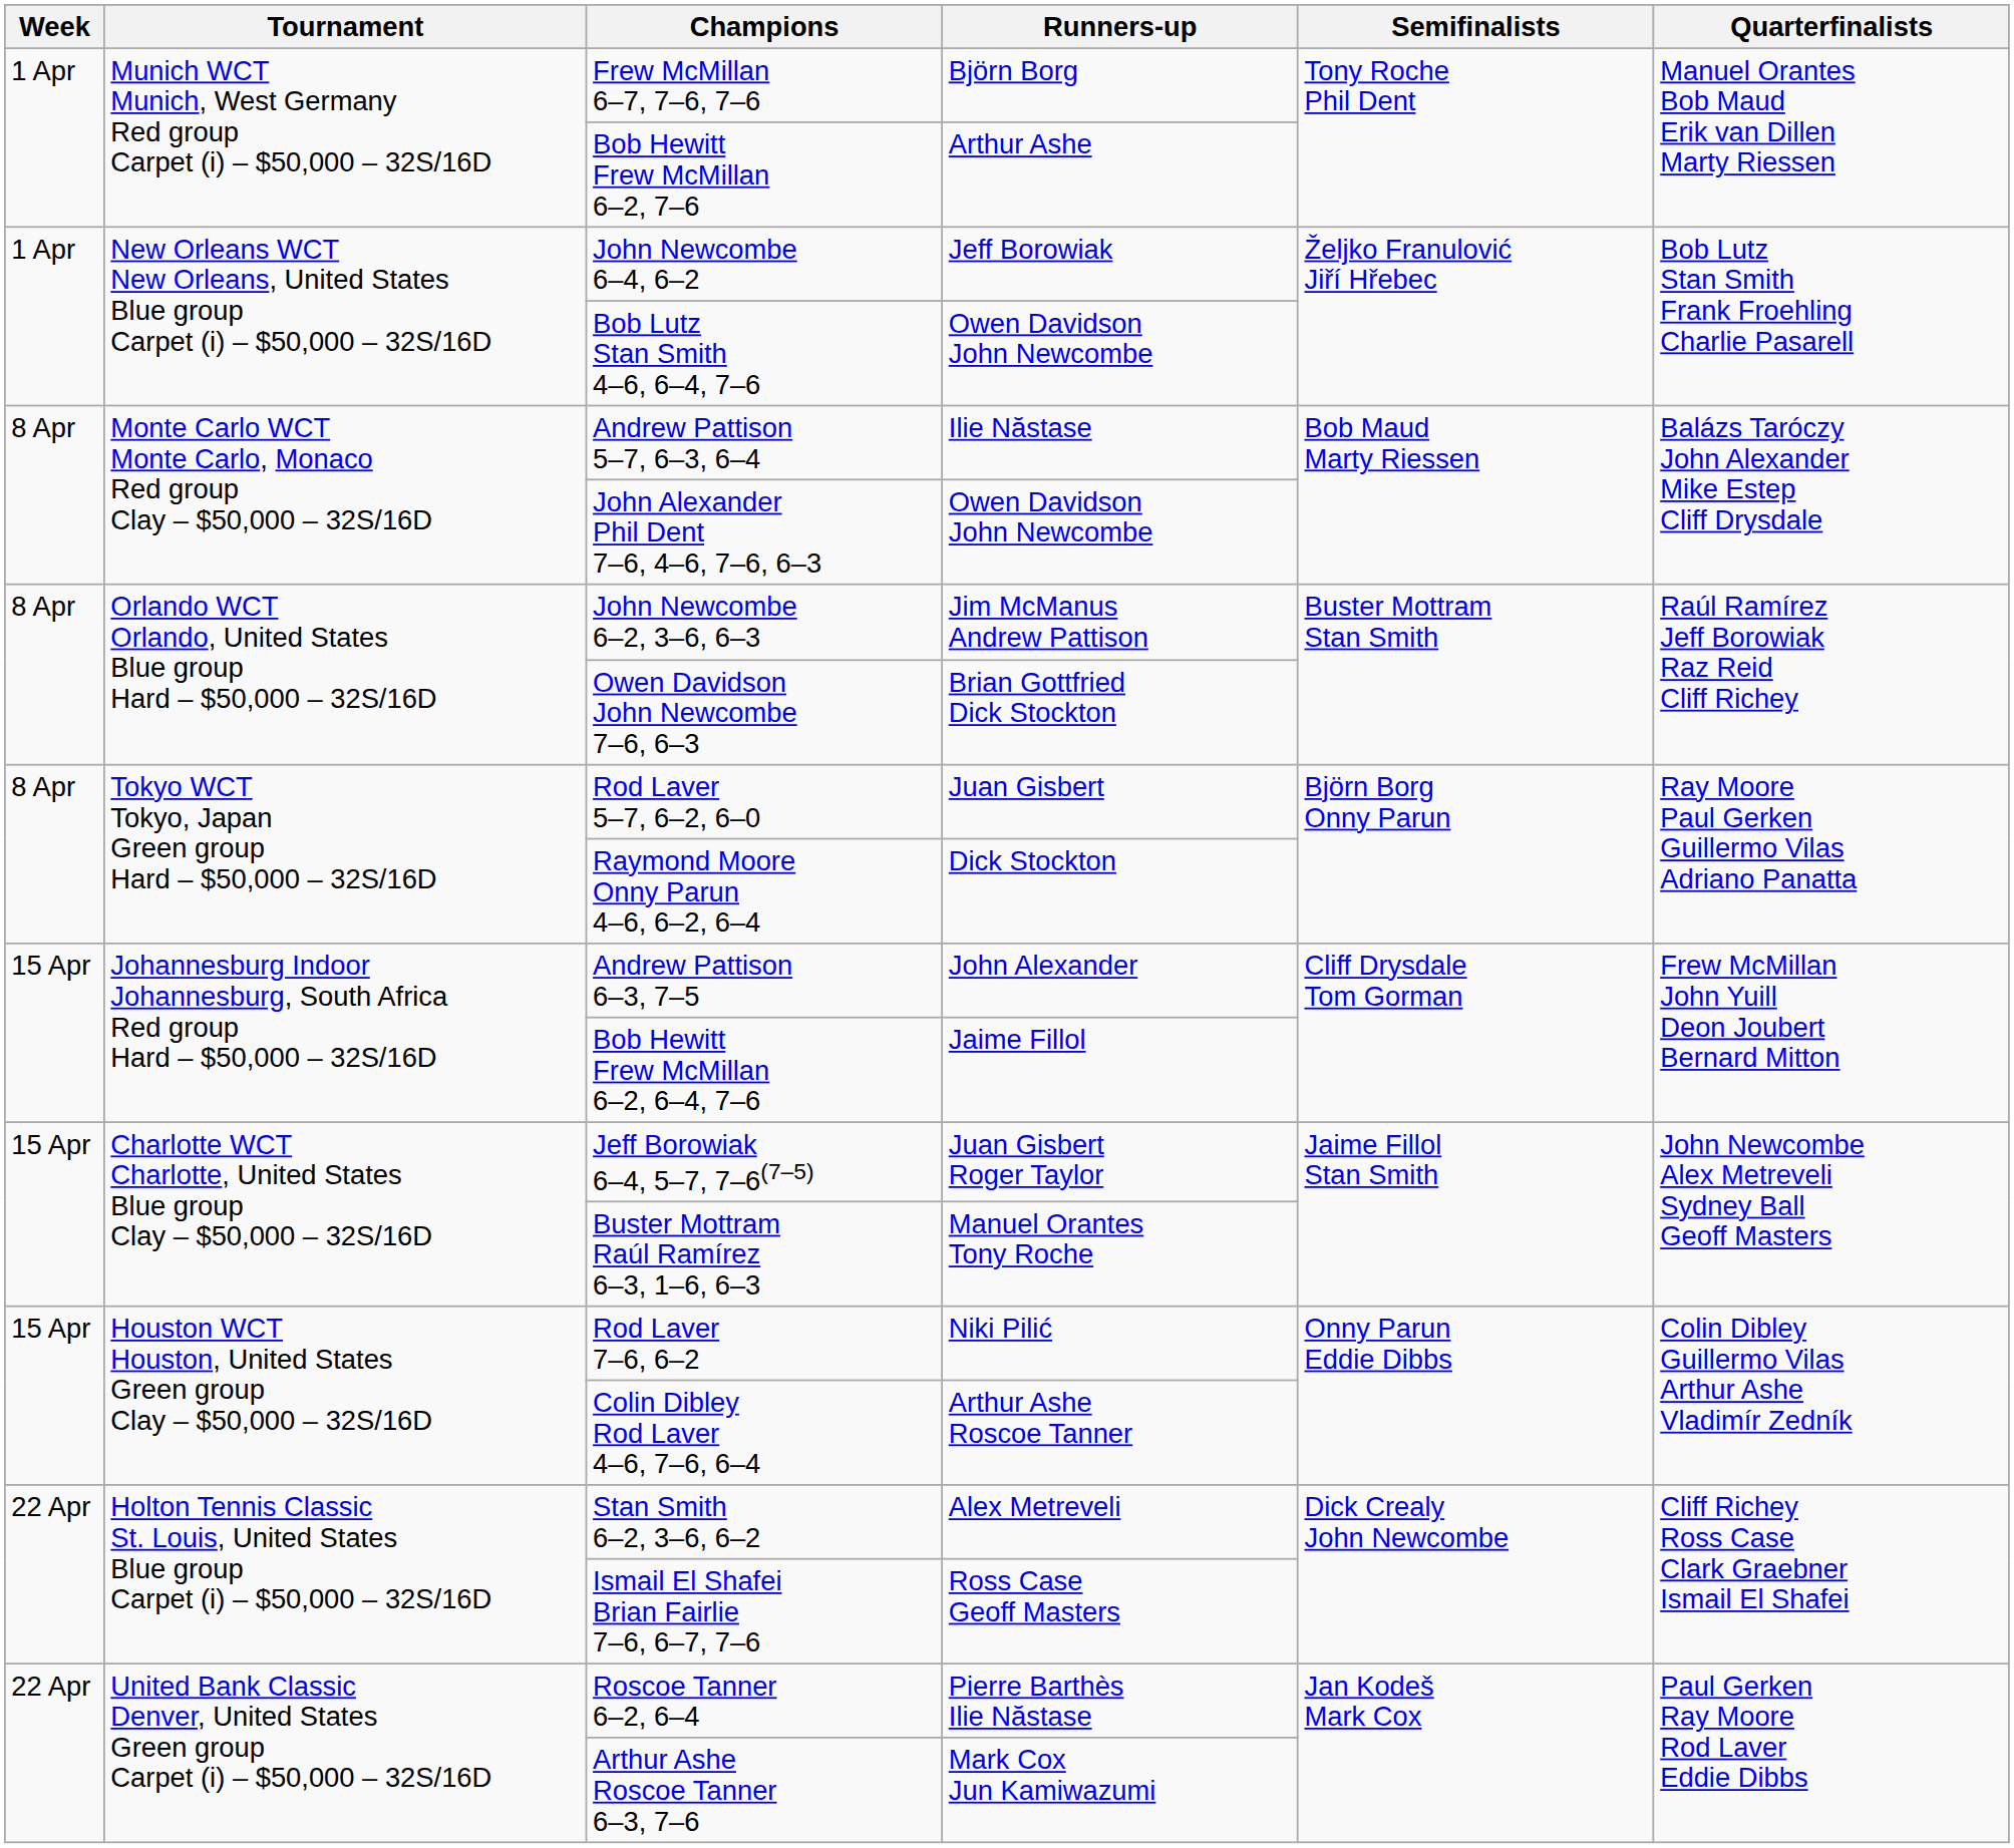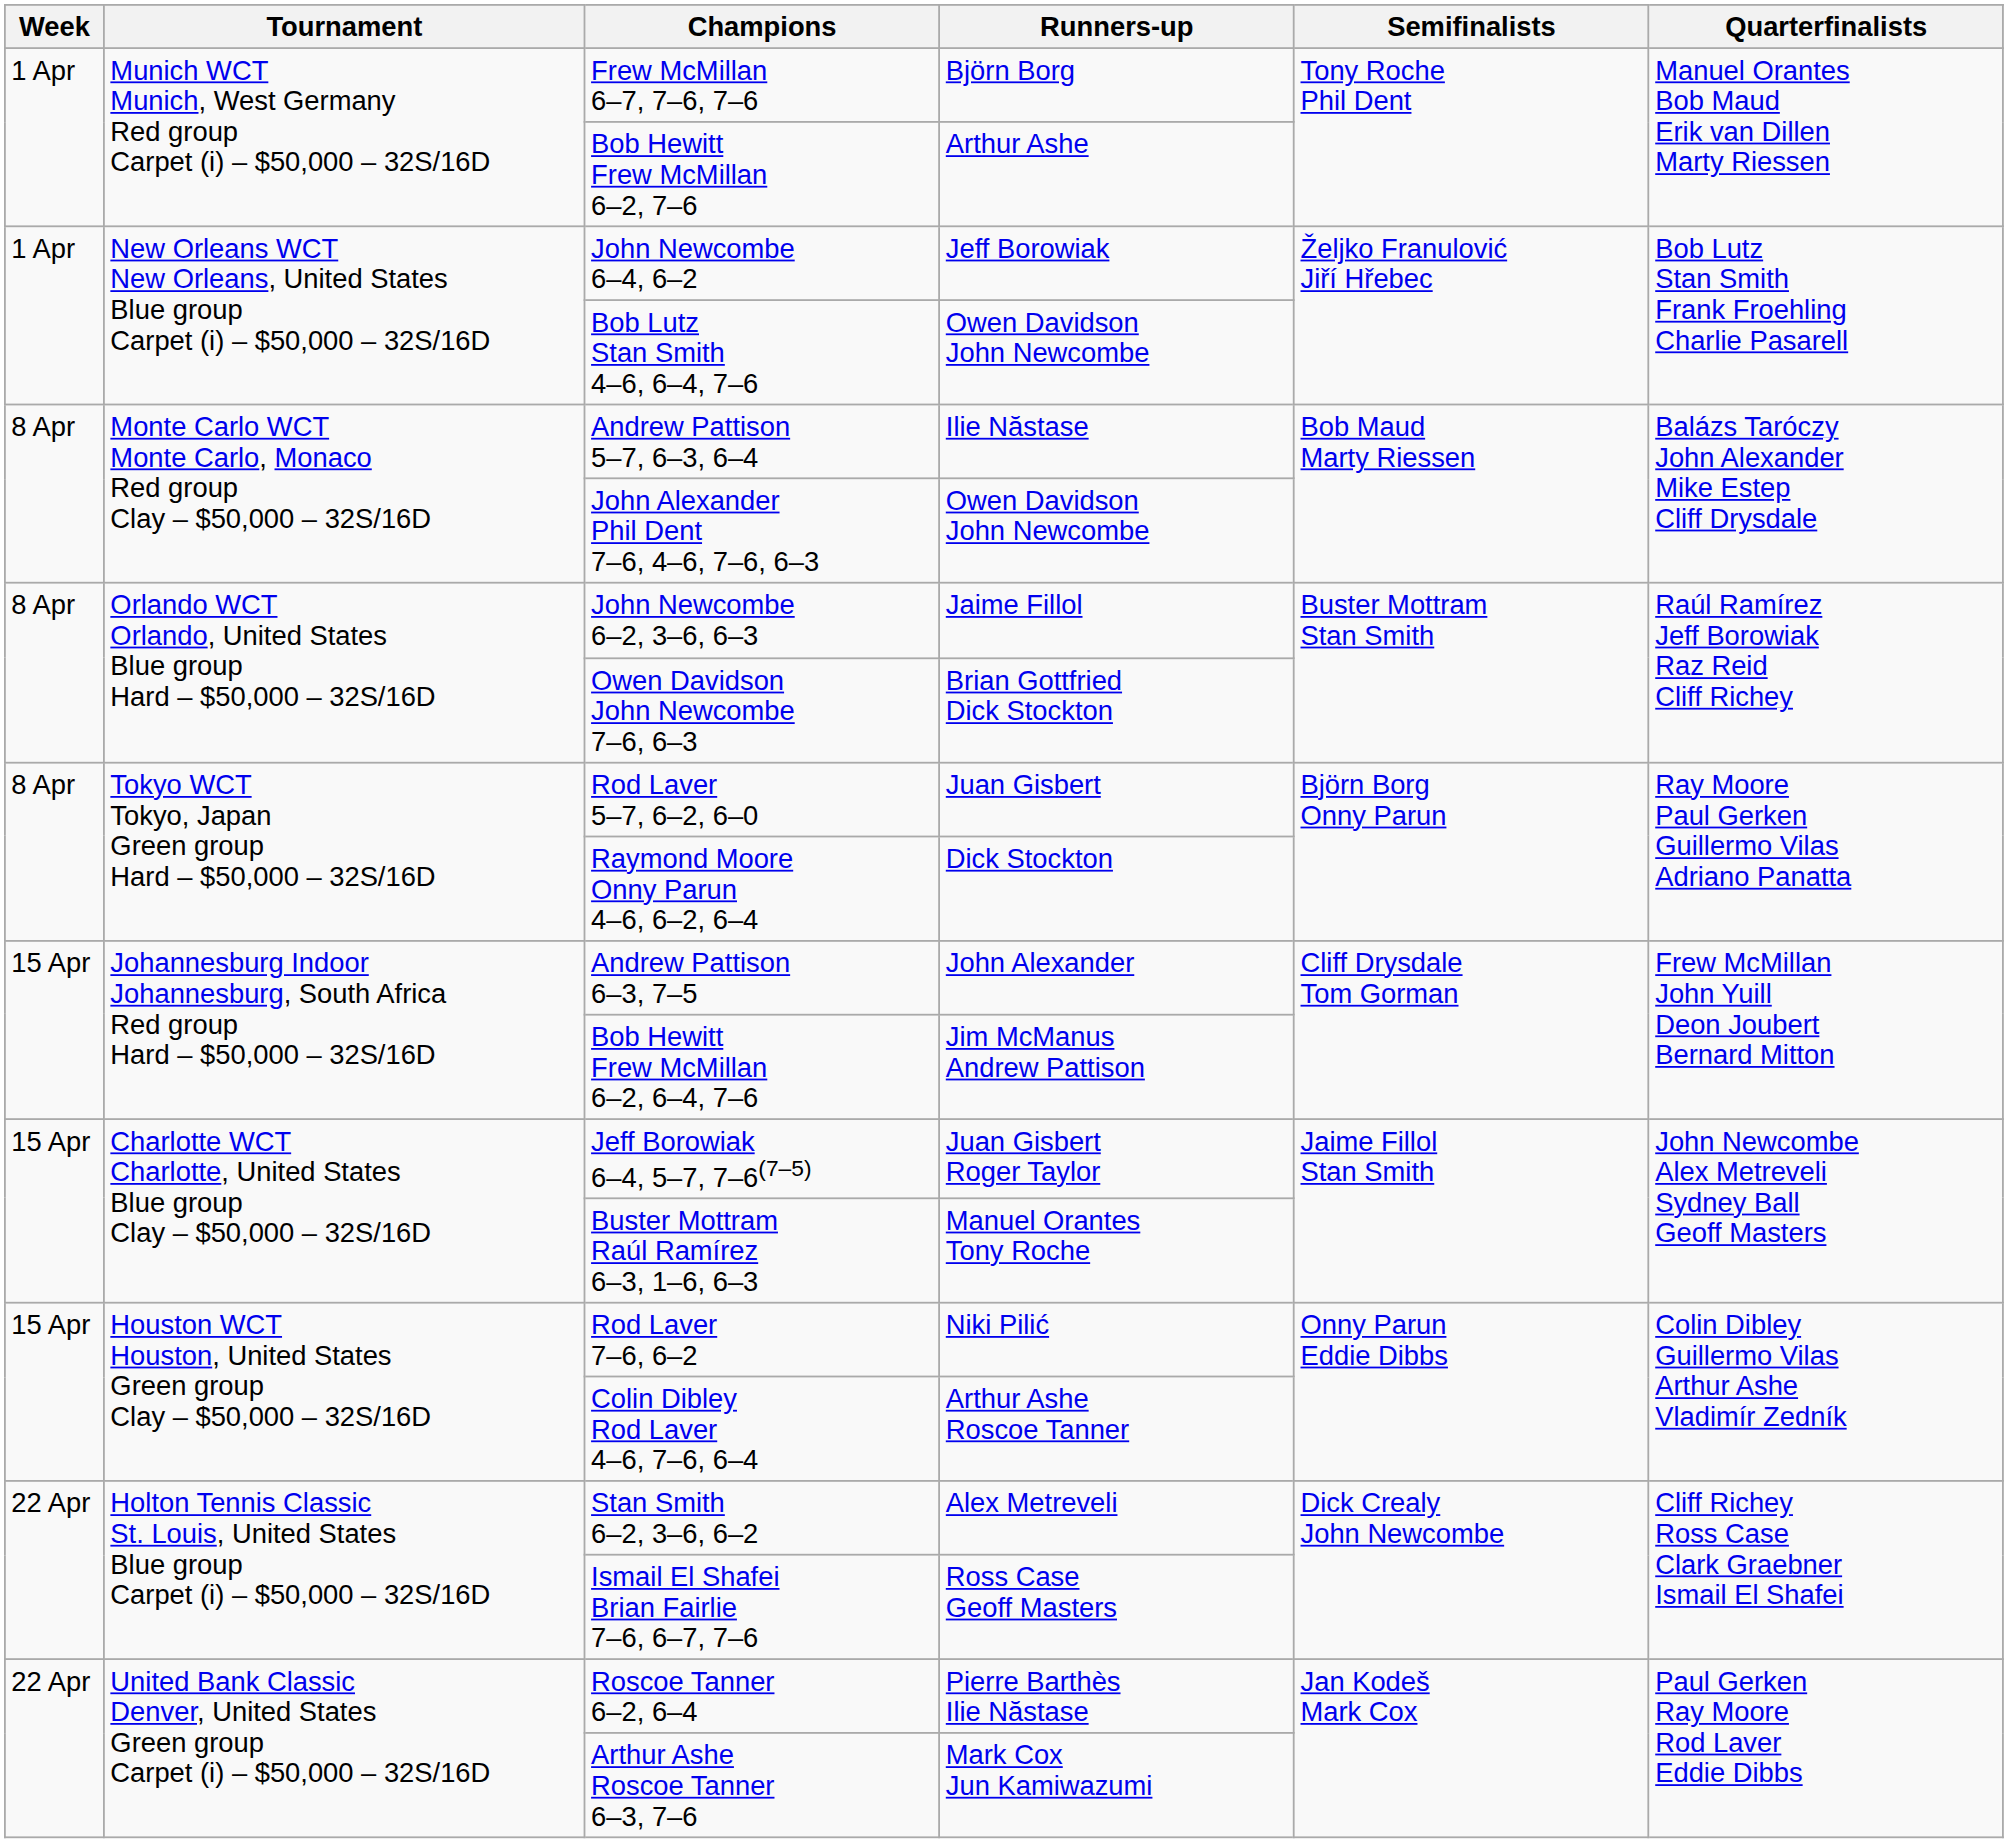 <table class=wikitable style=font-size:95%>
 <tr>
 <th style="width:48px;">Week</th>
 <th style="width:260px;">Tournament</th>
 <th style="width:190px;">Champions</th>
 <th style="width:190px;">Runners-up</th>
 <th style="width:190px;">Semifinalists</th>
 <th style="width:190px;">Quarterfinalists</th>
 </tr>
 <tr valign=top>
 <td rowspan=2>1 Apr</td>
 <td rowspan=2><a href='#'>Munich WCT</a><br><a href='#'>Munich</a>, West Germany <br>Red group <br> Carpet (i) – $50,000 – 32S/16D</td>
 <td> <a href='#'>Frew McMillan</a><br>6–7, 7–6, 7–6</td>
 <td> <a href='#'>Björn Borg</a></td>
 <td rowspan=2> <a href='#'>Tony Roche</a><br> <a href='#'>Phil Dent</a></td>
 <td rowspan=2> <a href='#'>Manuel Orantes</a><br> <a href='#'>Bob Maud</a><br> <a href='#'>Erik van Dillen</a><br> <a href='#'>Marty Riessen</a></td>
 </tr>
 <tr valign=top>
 <td> <a href='#'>Bob Hewitt</a><br> <a href='#'>Frew McMillan</a><br>6–2, 7–6</td>
 <td> <a href='#'>Arthur Ashe</a></td>
 </tr>
 <tr valign=top>
 <td rowspan=2>1 Apr</td>
 <td rowspan=2><a href='#'>New Orleans WCT</a><br><a href='#'>New Orleans</a>, United States <br>Blue group <br> Carpet (i) – $50,000 – 32S/16D</td>
 <td> <a href='#'>John Newcombe</a><br>6–4, 6–2</td>
 <td> <a href='#'>Jeff Borowiak</a></td>
 <td rowspan=2> <a href='#'>Željko Franulović</a><br> <a href='#'>Jiří Hřebec</a></td>
 <td rowspan=2> <a href='#'>Bob Lutz</a><br> <a href='#'>Stan Smith</a><br> <a href='#'>Frank Froehling</a><br> <a href='#'>Charlie Pasarell</a></td>
 </tr>
 <tr valign=top>
 <td> <a href='#'>Bob Lutz</a><br> <a href='#'>Stan Smith</a><br>4–6, 6–4, 7–6</td>
 <td> <a href='#'>Owen Davidson</a><br> <a href='#'>John Newcombe</a></td>
 </tr>
 <tr valign=top>
 <td rowspan=2>8 Apr</td>
 <td rowspan=2><a href='#'>Monte Carlo WCT</a><br> <a href='#'>Monte Carlo</a>, <a href='#'>Monaco</a><br>Red group <br> Clay – $50,000 – 32S/16D</td>
 <td> <a href='#'>Andrew Pattison</a><br>5–7, 6–3, 6–4</td>
 <td> <a href='#'>Ilie Năstase</a></td>
 <td rowspan=2> <a href='#'>Bob Maud</a><br> <a href='#'>Marty Riessen</a></td>
 <td rowspan=2> <a href='#'>Balázs Taróczy</a><br> <a href='#'>John Alexander</a><br> <a href='#'>Mike Estep</a><br> <a href='#'>Cliff Drysdale</a></td>
 </tr>
 <tr valign=top>
 <td> <a href='#'>John Alexander</a><br> <a href='#'>Phil Dent</a><br>7–6, 4–6, 7–6, 6–3</td>
 <td> <a href='#'>Owen Davidson</a><br> <a href='#'>John Newcombe</a></td>
 </tr>
 <tr valign=top>
 <td rowspan=2>8 Apr</td>
 <td rowspan=2><a href='#'>Orlando WCT</a><br> <a href='#'>Orlando</a>, United States <br>Blue group<br> Hard – $50,000 – 32S/16D</td>
 <td> <a href='#'>John Newcombe</a><br>6–2, 3–6, 6–3</td>
-<td> <a href='#'>Jim McManus</a><br> <a href='#'>Andrew Pattison</a></td>
+<td> <a href='#'>Jaime Fillol</a></td>
 <td rowspan=2> <a href='#'>Buster Mottram</a><br> <a href='#'>Stan Smith</a></td>
 <td rowspan=2> <a href='#'>Raúl Ramírez</a><br> <a href='#'>Jeff Borowiak</a><br> <a href='#'>Raz Reid</a><br> <a href='#'>Cliff Richey</a></td>
 </tr>
 <tr valign=top>
 <td> <a href='#'>Owen Davidson</a><br> <a href='#'>John Newcombe</a><br>7–6, 6–3</td>
 <td> <a href='#'>Brian Gottfried</a><br> <a href='#'>Dick Stockton</a></td>
 </tr>
 <tr valign=top>
 <td rowspan=2>8 Apr</td>
 <td rowspan=2><a href='#'>Tokyo WCT</a><br> Tokyo, Japan <br>Green group <br> Hard – $50,000 – 32S/16D</td>
 <td> <a href='#'>Rod Laver</a><br>5–7, 6–2, 6–0</td>
 <td> <a href='#'>Juan Gisbert</a></td>
 <td rowspan=2> <a href='#'>Björn Borg</a><br> <a href='#'>Onny Parun</a></td>
 <td rowspan=2> <a href='#'>Ray Moore</a><br> <a href='#'>Paul Gerken</a><br> <a href='#'>Guillermo Vilas</a><br> <a href='#'>Adriano Panatta</a></td>
 </tr>
 <tr valign=top>
 <td> <a href='#'>Raymond Moore</a><br> <a href='#'>Onny Parun</a><br>4–6, 6–2, 6–4</td>
 <td> <a href='#'>Dick Stockton</a></td>
 </tr>
 <tr valign=top>
 <td rowspan=2>15 Apr</td>
 <td rowspan=2><a href='#'>Johannesburg Indoor</a><br> <a href='#'>Johannesburg</a>, South Africa <br>Red group<br> Hard – $50,000 – 32S/16D</td>
 <td> <a href='#'>Andrew Pattison</a><br>6–3, 7–5</td>
 <td> <a href='#'>John Alexander</a></td>
 <td rowspan=2> <a href='#'>Cliff Drysdale</a><br> <a href='#'>Tom Gorman</a></td>
 <td rowspan=2> <a href='#'>Frew McMillan</a><br> <a href='#'>John Yuill</a><br> <a href='#'>Deon Joubert</a><br> <a href='#'>Bernard Mitton</a></td>
 </tr>
 <tr valign=top>
 <td> <a href='#'>Bob Hewitt</a><br> <a href='#'>Frew McMillan</a><br>6–2, 6–4, 7–6</td>
-<td> <a href='#'>Jaime Fillol</a></td>
+<td> <a href='#'>Jim McManus</a><br> <a href='#'>Andrew Pattison</a></td>
 </tr>
 <tr valign=top>
 <td rowspan=2>15 Apr</td>
 <td rowspan=2><a href='#'>Charlotte WCT</a><br> <a href='#'>Charlotte</a>, United States <br>Blue group<br> Clay – $50,000 – 32S/16D</td>
 <td> <a href='#'>Jeff Borowiak</a><br>6–4, 5–7, 7–6<sup>(7–5)</sup></td>
 <td> <a href='#'>Juan Gisbert</a><br> <a href='#'>Roger Taylor</a></td>
 <td rowspan=2> <a href='#'>Jaime Fillol</a><br> <a href='#'>Stan Smith</a></td>
 <td rowspan=2> <a href='#'>John Newcombe</a><br> <a href='#'>Alex Metreveli</a><br> <a href='#'>Sydney Ball</a><br> <a href='#'>Geoff Masters</a></td>
 </tr>
 <tr valign=top>
 <td> <a href='#'>Buster Mottram</a><br> <a href='#'>Raúl Ramírez</a><br>6–3, 1–6, 6–3</td>
 <td> <a href='#'>Manuel Orantes</a><br> <a href='#'>Tony Roche</a></td>
 </tr>
 <tr valign=top>
 <td rowspan=2>15 Apr</td>
 <td rowspan=2><a href='#'>Houston WCT</a><br> <a href='#'>Houston</a>, United States <br>Green group <br> Clay – $50,000 – 32S/16D</td>
 <td> <a href='#'>Rod Laver</a><br>7–6, 6–2</td>
 <td> <a href='#'>Niki Pilić</a></td>
 <td rowspan=2> <a href='#'>Onny Parun</a><br> <a href='#'>Eddie Dibbs</a></td>
 <td rowspan=2> <a href='#'>Colin Dibley</a><br> <a href='#'>Guillermo Vilas</a><br> <a href='#'>Arthur Ashe</a><br> <a href='#'>Vladimír Zedník</a></td>
 </tr>
 <tr valign=top>
 <td> <a href='#'>Colin Dibley</a><br> <a href='#'>Rod Laver</a><br>4–6, 7–6, 6–4</td>
 <td> <a href='#'>Arthur Ashe</a><br> <a href='#'>Roscoe Tanner</a></td>
 </tr>
 <tr valign=top>
 <td rowspan=2>22 Apr</td>
 <td rowspan=2><a href='#'>Holton Tennis Classic</a><br> <a href='#'>St. Louis</a>, United States<br>Blue group<br> Carpet (i) – $50,000 – 32S/16D</td>
 <td> <a href='#'>Stan Smith</a><br>6–2, 3–6, 6–2</td>
 <td> <a href='#'>Alex Metreveli</a></td>
 <td rowspan=2> <a href='#'>Dick Crealy</a><br> <a href='#'>John Newcombe</a></td>
 <td rowspan=2> <a href='#'>Cliff Richey</a><br> <a href='#'>Ross Case</a><br> <a href='#'>Clark Graebner</a><br> <a href='#'>Ismail El Shafei</a></td>
 </tr>
 <tr valign=top>
 <td> <a href='#'>Ismail El Shafei</a><br> <a href='#'>Brian Fairlie</a><br>7–6, 6–7, 7–6</td>
 <td> <a href='#'>Ross Case</a><br> <a href='#'>Geoff Masters</a></td>
 </tr>
 <tr valign=top>
 <td rowspan=2>22 Apr</td>
 <td rowspan=2><a href='#'>United Bank Classic</a><br> <a href='#'>Denver</a>, United States <br>Green group<br> Carpet (i) – $50,000 – 32S/16D</td>
 <td> <a href='#'>Roscoe Tanner</a><br>6–2, 6–4</td>
 <td> <a href='#'>Pierre Barthès</a><br> <a href='#'>Ilie Năstase</a></td>
 <td rowspan=2> <a href='#'>Jan Kodeš</a><br> <a href='#'>Mark Cox</a></td>
 <td rowspan=2> <a href='#'>Paul Gerken</a><br> <a href='#'>Ray Moore</a><br> <a href='#'>Rod Laver</a><br> <a href='#'>Eddie Dibbs</a></td>
 </tr>
 <tr valign=top>
 <td> <a href='#'>Arthur Ashe</a><br> <a href='#'>Roscoe Tanner</a><br>6–3, 7–6</td>
 <td> <a href='#'>Mark Cox</a><br> <a href='#'>Jun Kamiwazumi</a></td>
 </tr>
 </table>
